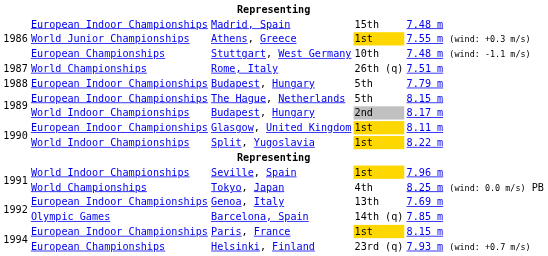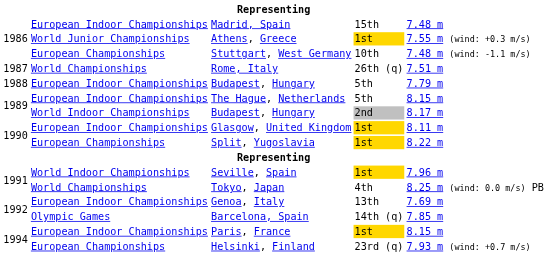 <table>
 <tr>
 <th colspan="5">Representing </th>
 </tr>
 <tr>
 <td rowspan=3>1986</td>
 <td><a href='#'>European Indoor Championships</a></td>
 <td><a href='#'>Madrid, Spain</a></td>
 <td>15th</td>
 <td><a href='#'>7.48 m</a></td>
 </tr>
 <tr>
 <td><a href='#'>World Junior Championships</a></td>
 <td><a href='#'>Athens</a>, <a href='#'>Greece</a></td>
 <td bgcolor="gold">1st</td>
 <td><a href='#'>7.55 m</a> <small>(wind: +0.3 m/s)</small></td>
 </tr>
 <tr>
 <td><a href='#'>European Championships</a></td>
 <td><a href='#'>Stuttgart</a>, <a href='#'>West Germany</a></td>
 <td>10th</td>
 <td><a href='#'>7.48 m</a> <small>(wind: -1.1 m/s)</small></td>
 </tr>
 <tr>
 <td>1987</td>
 <td><a href='#'>World Championships</a></td>
 <td><a href='#'>Rome, Italy</a></td>
 <td>26th (q)</td>
 <td><a href='#'>7.51 m</a></td>
 </tr>
 <tr>
 <td>1988</td>
 <td><a href='#'>European Indoor Championships</a></td>
 <td><a href='#'>Budapest</a>, <a href='#'>Hungary</a></td>
 <td>5th</td>
 <td><a href='#'>7.79 m</a></td>
 </tr>
 <tr>
 <td rowspan=2>1989</td>
 <td><a href='#'>European Indoor Championships</a></td>
 <td><a href='#'>The Hague</a>, <a href='#'>Netherlands</a></td>
 <td>5th</td>
 <td><a href='#'>8.15 m</a></td>
 </tr>
 <tr>
 <td><a href='#'>World Indoor Championships</a></td>
 <td><a href='#'>Budapest</a>, <a href='#'>Hungary</a></td>
 <td bgcolor=silver>2nd</td>
 <td><a href='#'>8.17 m</a></td>
 </tr>
 <tr>
 <td rowspan=2>1990</td>
 <td><a href='#'>European Indoor Championships</a></td>
 <td><a href='#'>Glasgow</a>, <a href='#'>United Kingdom</a></td>
 <td bgcolor="gold">1st</td>
 <td><a href='#'>8.11 m</a></td>
 </tr>
 <tr>
-<td><a href='#'>World Indoor Championships</a></td>
+<td><a href='#'>European Championships</a></td>
 <td><a href='#'>Split</a>, <a href='#'>Yugoslavia</a></td>
 <td bgcolor="gold">1st</td>
 <td><a href='#'>8.22 m</a></td>
 </tr>
 <tr>
 <th colspan="5">Representing </th>
 </tr>
 <tr>
 <td rowspan=2>1991</td>
 <td><a href='#'>World Indoor Championships</a></td>
 <td><a href='#'>Seville</a>, <a href='#'>Spain</a></td>
 <td bgcolor="gold">1st</td>
 <td><a href='#'>7.96 m</a></td>
 </tr>
 <tr>
 <td><a href='#'>World Championships</a></td>
 <td><a href='#'>Tokyo</a>, <a href='#'>Japan</a></td>
 <td>4th</td>
 <td><a href='#'>8.25 m</a> <small>(wind: 0.0 m/s)</small> PB</td>
 </tr>
 <tr>
 <td rowspan=2>1992</td>
 <td><a href='#'>European Indoor Championships</a></td>
 <td><a href='#'>Genoa</a>, <a href='#'>Italy</a></td>
 <td>13th</td>
 <td><a href='#'>7.69 m</a></td>
 </tr>
 <tr>
 <td><a href='#'>Olympic Games</a></td>
 <td><a href='#'>Barcelona, Spain</a></td>
 <td>14th (q)</td>
 <td><a href='#'>7.85 m</a></td>
 </tr>
 <tr>
 <td rowspan=2>1994</td>
 <td><a href='#'>European Indoor Championships</a></td>
 <td><a href='#'>Paris</a>, <a href='#'>France</a></td>
 <td bgcolor="gold">1st</td>
 <td><a href='#'>8.15 m</a></td>
 </tr>
 <tr>
 <td><a href='#'>European Championships</a></td>
 <td><a href='#'>Helsinki</a>, <a href='#'>Finland</a></td>
 <td>23rd (q)</td>
 <td><a href='#'>7.93 m</a> <small>(wind: +0.7 m/s)</small></td>
 </tr>
 </table>
